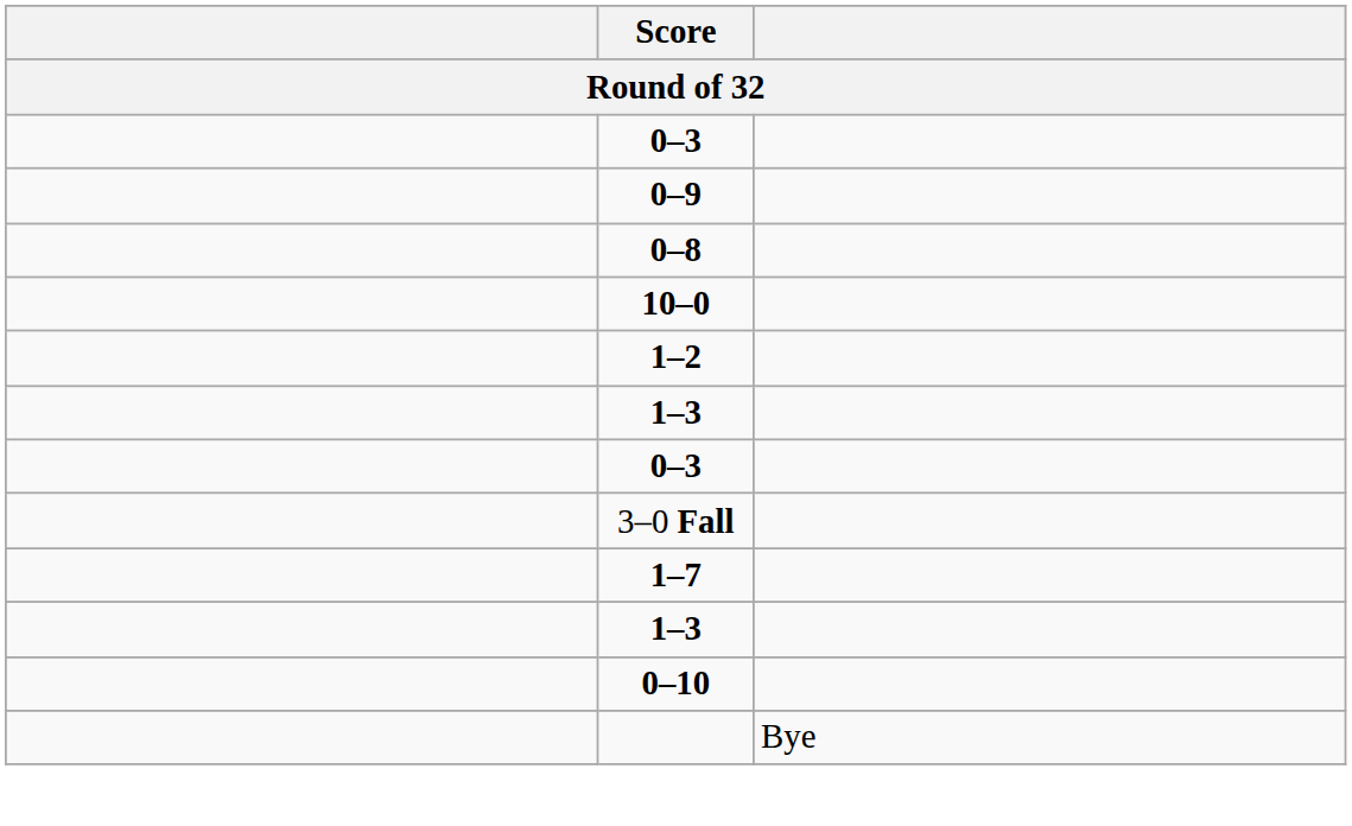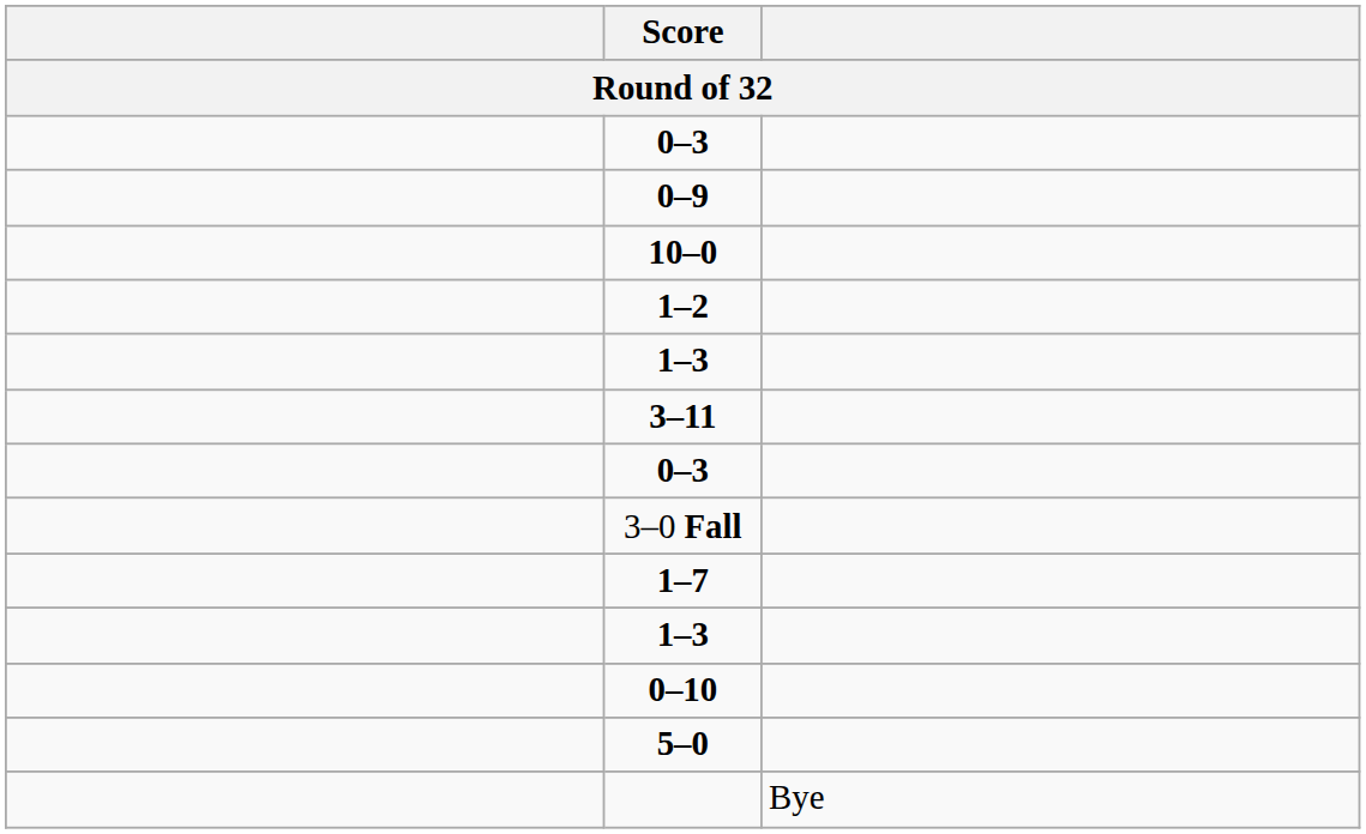 <table class="wikitable" style="text-align: left;">
 <tr>
 <th align="right" width="270"></th>
 <th width="65">Score</th>
 <th align="left" width="270"></th>
 </tr>
 <tr>
 <th colspan="3">Round of 32</th>
 </tr>
 <tr>
 <td></td>
 <td align=center><strong>0–3</strong></td>
 <td><strong></strong></td>
 </tr>
 <tr>
 <td></td>
 <td align=center><strong>0–9</strong></td>
 <td><strong></strong></td>
 </tr>
 <tr>
-<td></td>
-<td align=center><strong>0–8</strong></td>
-<td><strong></strong></td>
-</tr>
-<tr>
 <td><strong></strong></td>
 <td align=center><strong>10–0</strong></td>
 <td></td>
 </tr>
 <tr>
 <td></td>
 <td align=center><strong>1–2</strong></td>
 <td><strong></strong></td>
 </tr>
 <tr>
 <td></td>
 <td align=center><strong>1–3</strong></td>
+<td><strong></strong></td>
+</tr>
+<tr>
+<td></td>
+<td align=center><strong>3–11</strong></td>
 <td><strong></strong></td>
 </tr>
 <tr>
 <td></td>
 <td align=center><strong>0–3</strong></td>
 <td><strong></strong></td>
 </tr>
 <tr>
 <td><strong></strong></td>
 <td align=center>3–0 <strong>Fall</strong></td>
 <td></td>
 </tr>
 <tr>
 <td></td>
 <td align=center><strong>1–7</strong></td>
 <td><strong></strong></td>
 </tr>
 <tr>
 <td></td>
 <td align=center><strong>1–3</strong></td>
 <td><strong></strong></td>
 </tr>
 <tr>
 <td></td>
 <td align=center><strong>0–10</strong></td>
 <td><strong></strong></td>
 </tr>
 <tr>
 <td><strong></strong></td>
+<td align=center><strong>5–0</strong></td>
+<td></td>
+</tr>
+<tr>
+<td><strong></strong></td>
 <td align=center></td>
 <td>Bye</td>
 </tr>
 </table>
